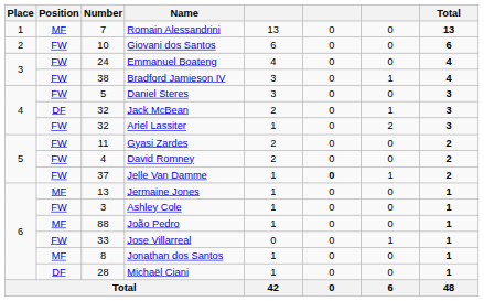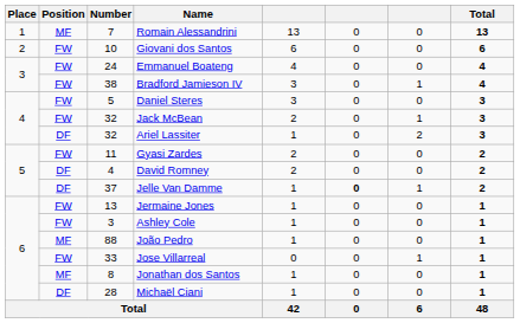 <table class="wikitable" style="font-size: 95%; text-align: center;">
 <tr>
 <th width=40>Place</th>
 <th width=40>Position</th>
 <th width=40>Number</th>
 <th width=170>Name</th>
 <th width=80></th>
 <th width=80></th>
 <th width=80></th>
 <th width=80><strong>Total</strong></th>
 </tr>
 <tr>
 <td>1</td>
 <td><a href='#'>MF</a></td>
 <td>7</td>
 <td align=left> <a href='#'>Romain Alessandrini</a></td>
 <td>13</td>
 <td>0</td>
 <td>0</td>
 <td><strong>13</strong></td>
 </tr>
 <tr>
 <td>2</td>
 <td><a href='#'>FW</a></td>
 <td>10</td>
 <td align=left> <a href='#'>Giovani dos Santos</a></td>
 <td>6</td>
 <td>0</td>
 <td>0</td>
 <td><strong>6</strong></td>
 </tr>
 <tr>
 <td rowspan="2">3</td>
 <td><a href='#'>FW</a></td>
 <td>24</td>
 <td align=left> <a href='#'>Emmanuel Boateng</a></td>
 <td>4</td>
 <td>0</td>
 <td>0</td>
 <td><strong>4</strong></td>
 </tr>
 <tr>
 <td><a href='#'>FW</a></td>
 <td>38</td>
 <td align=left> <a href='#'>Bradford Jamieson IV</a></td>
 <td>3</td>
 <td>0</td>
 <td>1</td>
 <td><strong>4</strong></td>
 </tr>
 <tr>
 <td rowspan="3">4</td>
 <td><a href='#'>FW</a></td>
 <td>5</td>
 <td align=left> <a href='#'>Daniel Steres</a></td>
 <td>3</td>
 <td>0</td>
 <td>0</td>
 <td><strong>3</strong></td>
 </tr>
 <tr>
-<td><a href='#'>DF</a></td>
+<td><a href='#'>FW</a></td>
 <td>32</td>
 <td align=left> <a href='#'>Jack McBean</a></td>
 <td>2</td>
 <td>0</td>
 <td>1</td>
 <td><strong>3</strong></td>
 </tr>
 <tr>
-<td><a href='#'>FW</a></td>
+<td><a href='#'>DF</a></td>
 <td>32</td>
 <td align=left> <a href='#'>Ariel Lassiter</a></td>
 <td>1</td>
 <td>0</td>
 <td>2</td>
 <td><strong>3</strong></td>
 </tr>
 <tr>
 <td rowspan="3">5</td>
 <td><a href='#'>FW</a></td>
 <td>11</td>
 <td align=left> <a href='#'>Gyasi Zardes</a></td>
 <td>2</td>
 <td>0</td>
 <td>0</td>
 <td><strong>2</strong></td>
 </tr>
 <tr>
-<td><a href='#'>FW</a></td>
+<td><a href='#'>DF</a></td>
 <td>4</td>
 <td align=left> <a href='#'>David Romney</a></td>
 <td>2</td>
 <td>0</td>
 <td>0</td>
 <td><strong>2</strong></td>
 </tr>
 <tr>
-<td><a href='#'>FW</a></td>
+<td><a href='#'>DF</a></td>
 <td>37</td>
 <td align=left> <a href='#'>Jelle Van Damme</a></td>
 <td>1</td>
 <td><strong>0</strong></td>
 <td>1</td>
 <td><strong>2</strong></td>
 </tr>
 <tr>
 <td rowspan="6">6</td>
-<td><a href='#'>MF</a></td>
+<td><a href='#'>FW</a></td>
 <td>13</td>
 <td align=left> <a href='#'>Jermaine Jones</a></td>
 <td>1</td>
 <td>0</td>
 <td>0</td>
 <td><strong>1</strong></td>
 </tr>
 <tr>
 <td><a href='#'>FW</a></td>
 <td>3</td>
 <td align=left> <a href='#'>Ashley Cole</a></td>
 <td>1</td>
 <td>0</td>
 <td>0</td>
 <td><strong>1</strong></td>
 </tr>
 <tr>
 <td><a href='#'>MF</a></td>
 <td>88</td>
 <td align=left> <a href='#'>João Pedro</a></td>
 <td>1</td>
 <td>0</td>
 <td>0</td>
 <td><strong>1</strong></td>
 </tr>
 <tr>
 <td><a href='#'>FW</a></td>
 <td>33</td>
 <td align=left> <a href='#'>Jose Villarreal</a></td>
 <td>0</td>
 <td>0</td>
 <td>1</td>
 <td><strong>1</strong></td>
 </tr>
 <tr>
 <td><a href='#'>MF</a></td>
 <td>8</td>
 <td align=left> <a href='#'>Jonathan dos Santos</a></td>
 <td>1</td>
 <td>0</td>
 <td>0</td>
 <td><strong>1</strong></td>
 </tr>
 <tr>
 <td><a href='#'>DF</a></td>
 <td>28</td>
 <td align=left> <a href='#'>Michaël Ciani</a></td>
 <td>1</td>
 <td>0</td>
 <td>0</td>
 <td><strong>1</strong></td>
 </tr>
 <tr>
 <th colspan="4">Total</th>
 <th>42</th>
 <th>0</th>
 <th>6</th>
 <th>48</th>
 </tr>
 </table>
